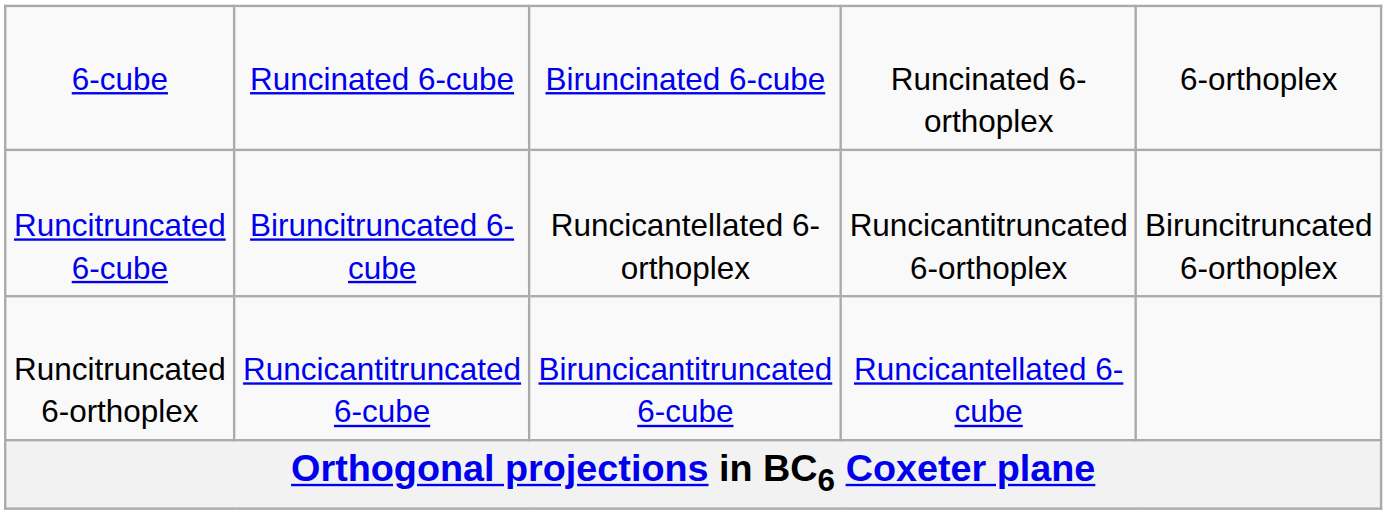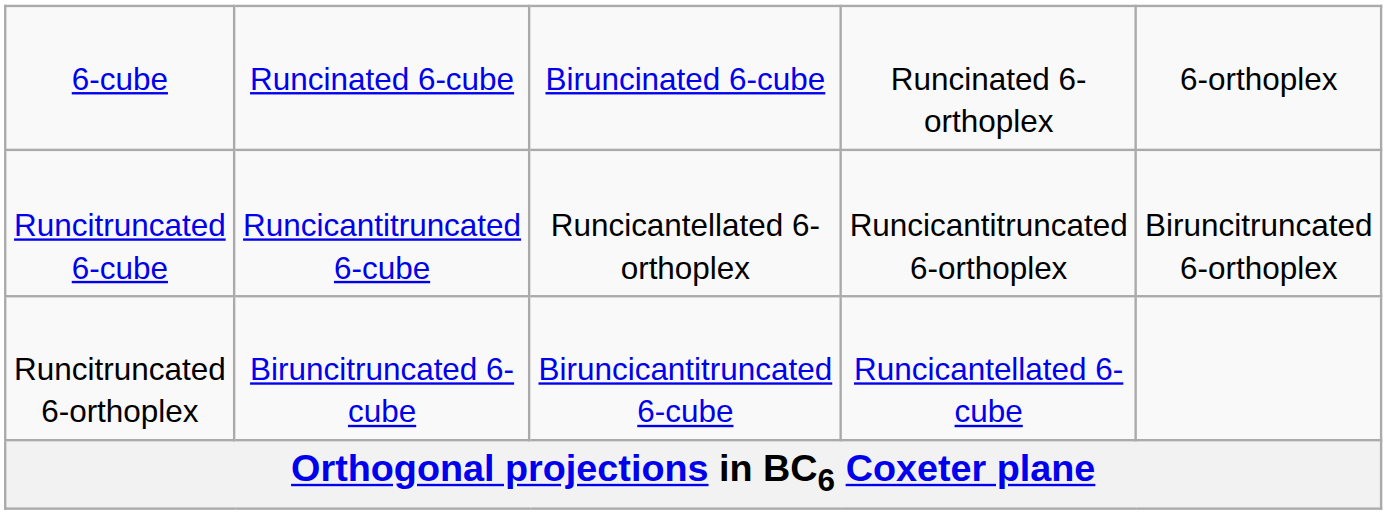 <table class=wikitable align=right width=480 style="margin-left:1em;">
 <tr align=center valign=top>
 <td><br><small><a href='#'>6-cube</a></small><br></td>
 <td><br><small><a href='#'>Runcinated 6-cube</a></small><br></td>
 <td><br><small><a href='#'>Biruncinated 6-cube</a></small><br></td>
 <td><br><small>Runcinated 6-orthoplex</small><br></td>
 <td><br><small>6-orthoplex</small><br></td>
 </tr>
 <tr align=center valign=top>
 <td><br><small><a href='#'>Runcitruncated 6-cube</a></small><br></td>
-<td><br><small><a href='#'>Biruncitruncated 6-cube</a></small><br></td>
+<td><br><small><a href='#'>Runcicantitruncated 6-cube</a></small><br></td>
 <td><br><small>Runcicantellated 6-orthoplex</small><br></td>
 <td><br><small>Runcicantitruncated 6-orthoplex</small><br></td>
 <td><br><small>Biruncitruncated 6-orthoplex</small><br></td>
 </tr>
 <tr align=center valign=top>
 <td><br><small>Runcitruncated 6-orthoplex</small><br></td>
-<td><br><small><a href='#'>Runcicantitruncated 6-cube</a></small><br></td>
+<td><br><small><a href='#'>Biruncitruncated 6-cube</a></small><br></td>
 <td><br><small><a href='#'>Biruncicantitruncated 6-cube</a></small><br></td>
 <td><br><small><a href='#'>Runcicantellated 6-cube</a></small><br></td>
 </tr>
 <tr>
 <th colspan=5><a href='#'>Orthogonal projections</a> in BC<sub>6</sub> <a href='#'>Coxeter plane</a></th>
 </tr>
 </table>
